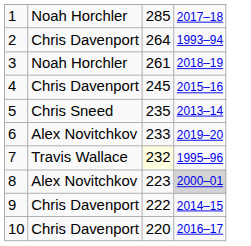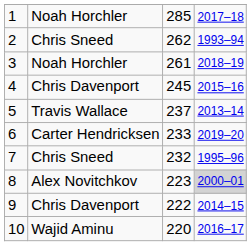 <table class="wikitable">
 <tr>
 </tr>
 <tr>
 <td>1</td>
 <td>Noah Horchler</td>
 <td>285</td>
 <td style="font-size:80%;"><a href='#'>2017–18</a></td>
 </tr>
 <tr>
 <td>2</td>
-<td>Chris Davenport</td>
-<td>264</td>
+<td>Chris Sneed</td>
+<td>262</td>
 <td style="font-size:80%;"><a href='#'>1993–94</a></td>
 </tr>
 <tr>
 <td>3</td>
 <td>Noah Horchler</td>
 <td>261</td>
 <td style="font-size:80%;"><a href='#'>2018–19</a></td>
 </tr>
 <tr>
 <td>4</td>
 <td>Chris Davenport</td>
 <td>245</td>
 <td style="font-size:80%;"><a href='#'>2015–16</a></td>
 </tr>
 <tr>
 <td>5</td>
-<td>Chris Sneed</td>
-<td>235</td>
+<td>Travis Wallace</td>
+<td>237</td>
 <td style="font-size:80%;"><a href='#'>2013–14</a></td>
 </tr>
 <tr>
 <td>6</td>
-<td>Alex Novitchkov</td>
+<td>Carter Hendricksen</td>
 <td>233</td>
 <td style="font-size:80%;"><a href='#'>2019–20</a></td>
 </tr>
 <tr>
 <td>7</td>
-<td>Travis Wallace</td>
-<td style="background: lightyellow;">232</td>
+<td>Chris Sneed</td>
+<td>232</td>
 <td style="font-size:80%;"><a href='#'>1995–96</a></td>
 </tr>
 <tr>
 <td>8</td>
 <td>Alex Novitchkov</td>
 <td>223</td>
 <td style="background: lightgrey; font-size:80%;"><a href='#'>2000–01</a></td>
 </tr>
 <tr>
 <td>9</td>
 <td>Chris Davenport</td>
 <td>222</td>
 <td style="font-size:80%;"><a href='#'>2014–15</a></td>
 </tr>
 <tr>
 <td>10</td>
-<td>Chris Davenport</td>
+<td>Wajid Aminu</td>
 <td>220</td>
 <td style="font-size:80%;"><a href='#'>2016–17</a></td>
 </tr>
 </table>
